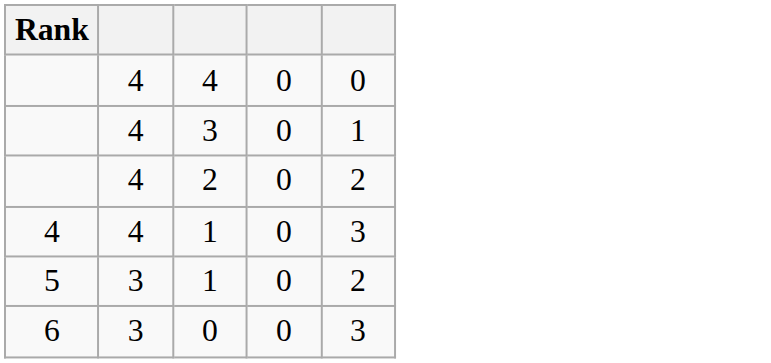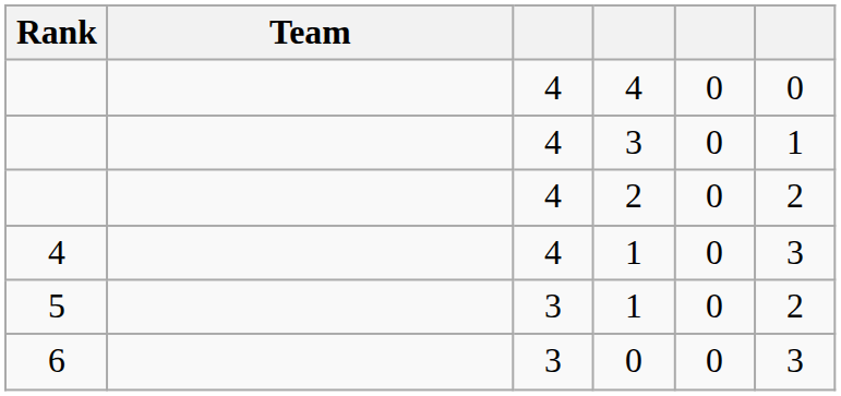 <table class="wikitable" style="text-align: center;">
 <tr>
 <th width=40>Rank</th>
+<th width=180>Team</th>
 <th width=30></th>
 <th width=30></th>
 <th width=30></th>
 <th width=30></th>
 </tr>
 <tr>
 <td></td>
+<td align=left></td>
 <td>4</td>
 <td>4</td>
 <td>0</td>
 <td>0</td>
 </tr>
 <tr>
 <td></td>
+<td align=left></td>
 <td>4</td>
 <td>3</td>
 <td>0</td>
 <td>1</td>
 </tr>
 <tr>
 <td></td>
+<td align=left></td>
 <td>4</td>
 <td>2</td>
 <td>0</td>
 <td>2</td>
 </tr>
 <tr>
 <td>4</td>
+<td align=left></td>
 <td>4</td>
 <td>1</td>
 <td>0</td>
 <td>3</td>
 </tr>
 <tr>
 <td>5</td>
+<td align=left></td>
 <td>3</td>
 <td>1</td>
 <td>0</td>
 <td>2</td>
 </tr>
 <tr>
 <td>6</td>
+<td align=left></td>
 <td>3</td>
 <td>0</td>
 <td>0</td>
 <td>3</td>
 </tr>
 </table>
